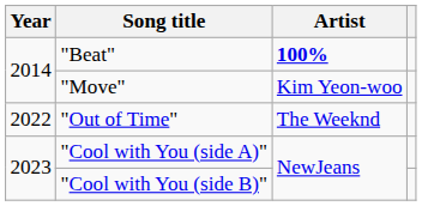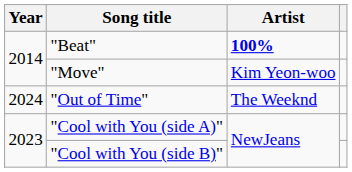 <table class="wikitable plainrowheaders sortable">
 <tr>
 <th scope="col">Year</th>
 <th scope="col">Song title</th>
 <th scope="col">Artist</th>
 <th scope="col" class="unsortable"></th>
 </tr>
 <tr>
 <td rowspan="2">2014</td>
 <td>"Beat"</td>
 <td><strong><a href='#'>100%</a></strong></td>
 <td style="text-align:center"></td>
 </tr>
 <tr>
 <td>"Move"</td>
 <td><a href='#'>Kim Yeon-woo</a></td>
 <td style="text-align:center"></td>
 </tr>
 <tr>
-<td>2022</td>
+<td>2024</td>
 <td>"<a href='#'>Out of Time</a>"</td>
 <td><a href='#'>The Weeknd</a></td>
 <td style="text-align:center"></td>
 </tr>
 <tr>
 <td rowspan="2">2023</td>
 <td>"<a href='#'>Cool with You (side A)</a>"</td>
 <td rowspan="2"><a href='#'>NewJeans</a></td>
 <td style="text-align:center"></td>
 </tr>
 <tr>
 <td>"<a href='#'>Cool with You (side B)</a>"</td>
 <td style="text-align:center"></td>
 </tr>
 </table>
